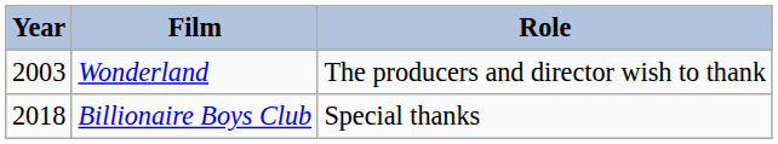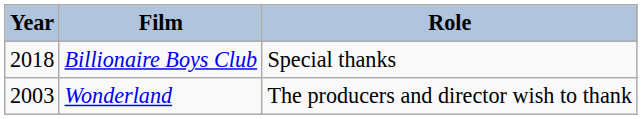 <table class="wikitable" style="font-size:95%;">
 <tr>
 <th style="background:#B0C4DE;">Year</th>
 <th style="background:#B0C4DE;">Film</th>
 <th style="background:#B0C4DE;">Role</th>
 </tr>
 <tr>
+<td>2018</td>
+<td><em><a href='#'>Billionaire Boys Club</a></em></td>
+<td>Special thanks</td>
+</tr>
+<tr>
 <td>2003</td>
 <td><em><a href='#'>Wonderland</a></em></td>
 <td>The producers and director wish to thank</td>
 </tr>
-<tr>
-<td>2018</td>
-<td><em><a href='#'>Billionaire Boys Club</a></em></td>
-<td>Special thanks</td>
-</tr>
 </table>
